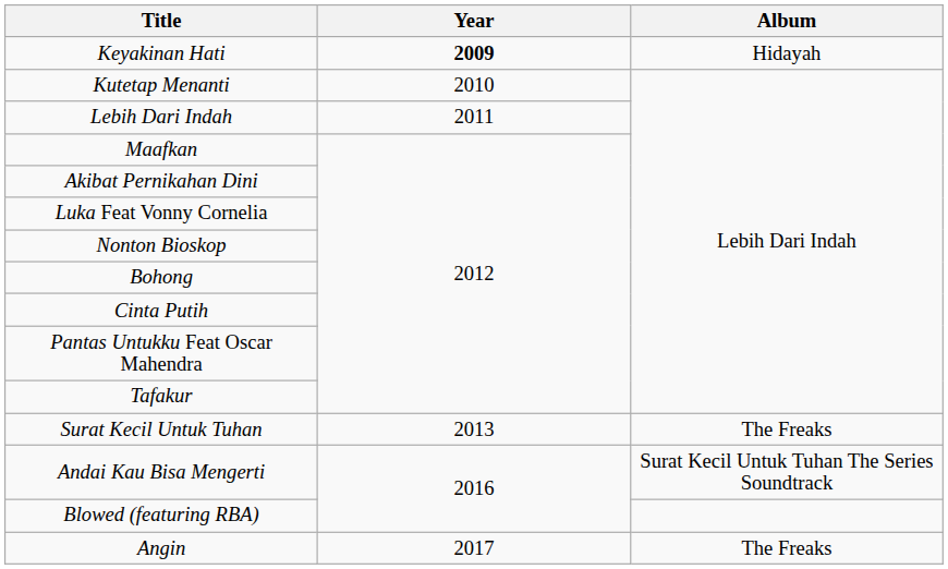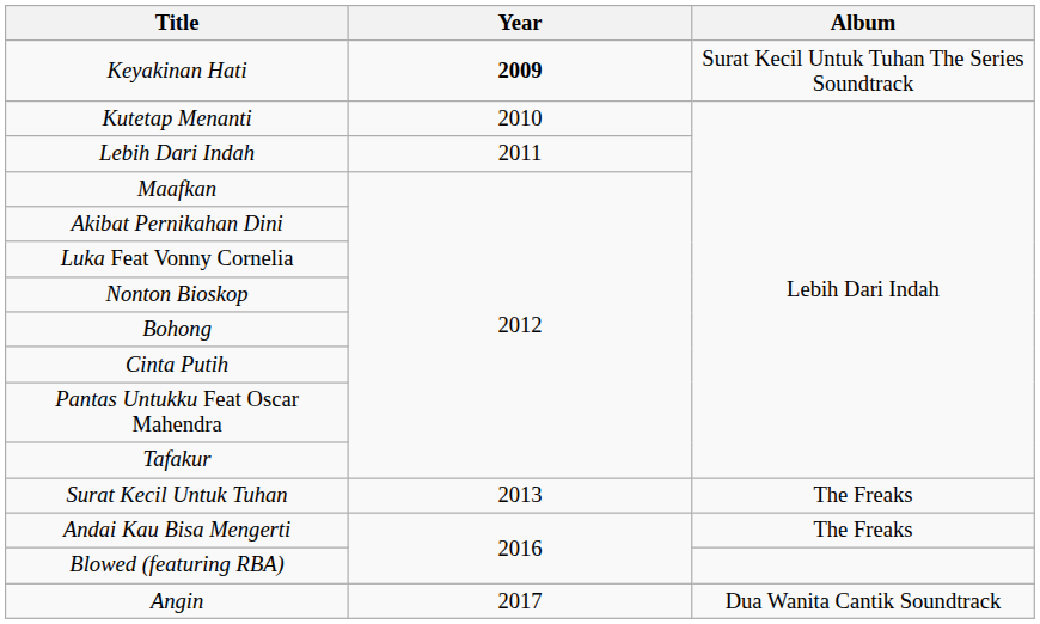 <table class="wikitable plainrowheaders" style="text-align:center">
 <tr>
 <th scope="col" style="width:15em;">Title</th>
 <th scope="col" style="width:15em;">Year</th>
 <th scope="col" style="width:15em;">Album</th>
 </tr>
 <tr>
 <td><em>Keyakinan Hati</em></td>
 <td><strong>2009</strong></td>
-<td>Hidayah</td>
+<td>Surat Kecil Untuk Tuhan The Series Soundtrack</td>
 </tr>
 <tr>
 <td><em>Kutetap Menanti</em></td>
 <td>2010</td>
 <td rowspan="10">Lebih Dari Indah</td>
 </tr>
 <tr>
 <td><em>Lebih Dari Indah</em></td>
 <td>2011</td>
 </tr>
 <tr>
 <td><em>Maafkan</em></td>
 <td rowspan="8">2012</td>
 </tr>
 <tr>
 <td><em>Akibat Pernikahan Dini</em></td>
 </tr>
 <tr>
 <td><em>Luka</em> Feat Vonny Cornelia</td>
 </tr>
 <tr>
 <td><em>Nonton Bioskop</em></td>
 </tr>
 <tr>
 <td><em>Bohong</em></td>
 </tr>
 <tr>
 <td><em>Cinta Putih</em></td>
 </tr>
 <tr>
 <td><em>Pantas Untukku</em> Feat Oscar Mahendra</td>
 </tr>
 <tr>
 <td><em>Tafakur</em></td>
 </tr>
 <tr>
 <td><em>Surat Kecil Untuk Tuhan</em></td>
 <td>2013</td>
 <td>The Freaks</td>
 </tr>
 <tr>
 <td><em>Andai Kau Bisa Mengerti</em></td>
 <td rowspan="2">2016</td>
-<td>Surat Kecil Untuk Tuhan The Series Soundtrack</td>
+<td>The Freaks</td>
 </tr>
 <tr>
 <td><em>Blowed (featuring RBA)</em></td>
 <td></td>
 </tr>
 <tr>
 <td><em>Angin</em></td>
 <td>2017</td>
-<td>The Freaks</td>
+<td>Dua Wanita Cantik Soundtrack</td>
 </tr>
 </table>
